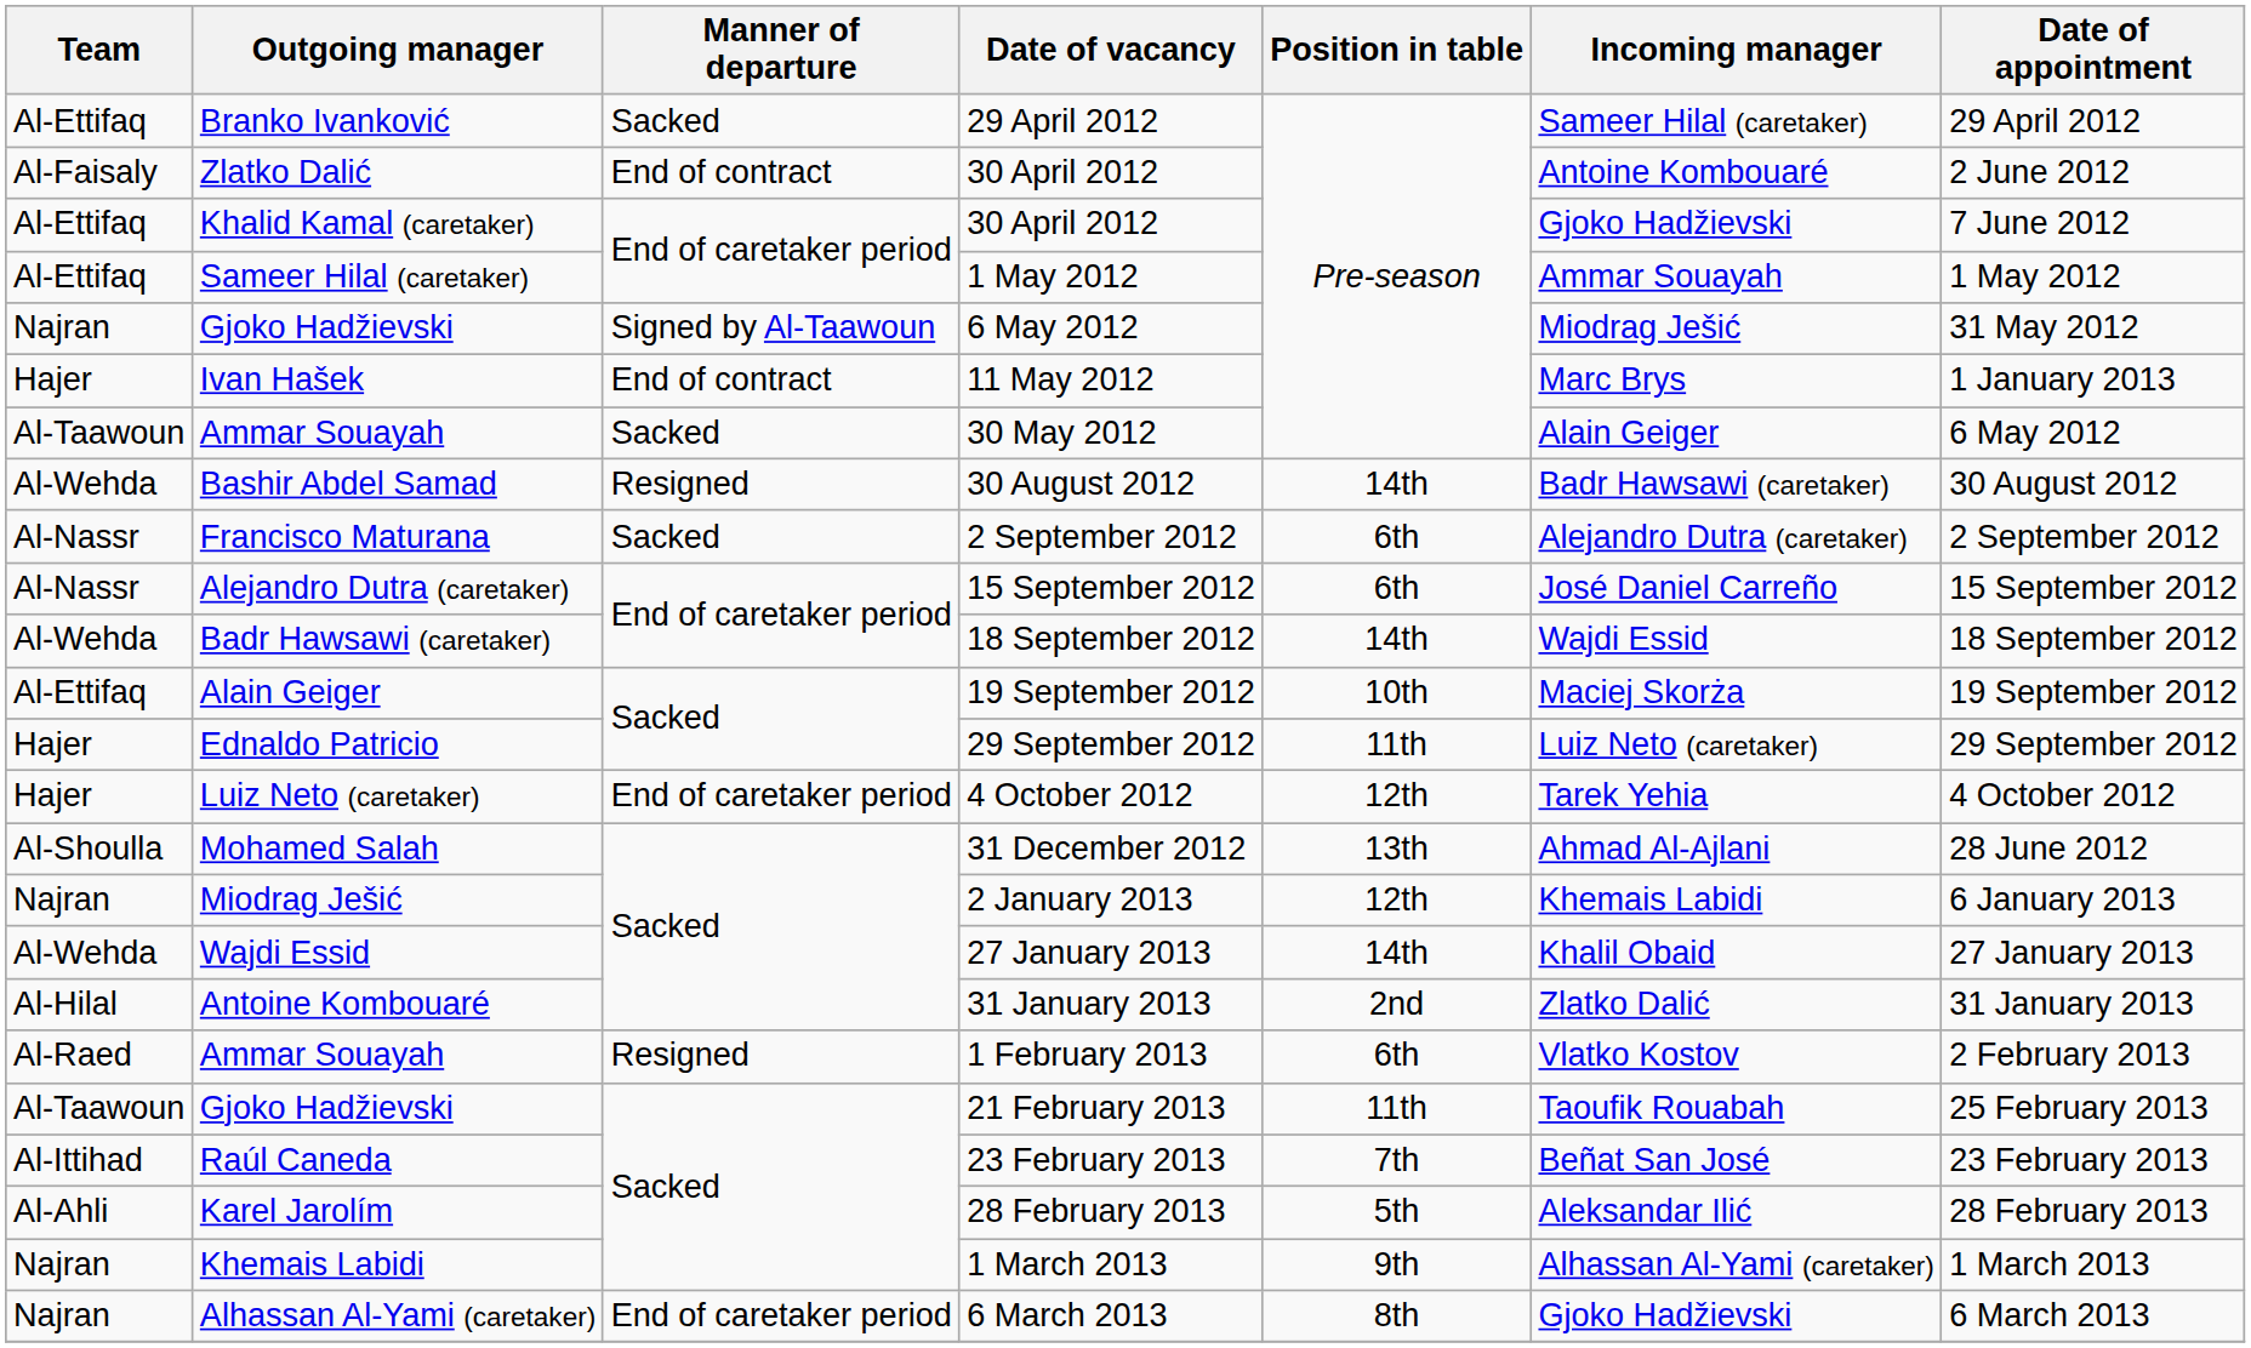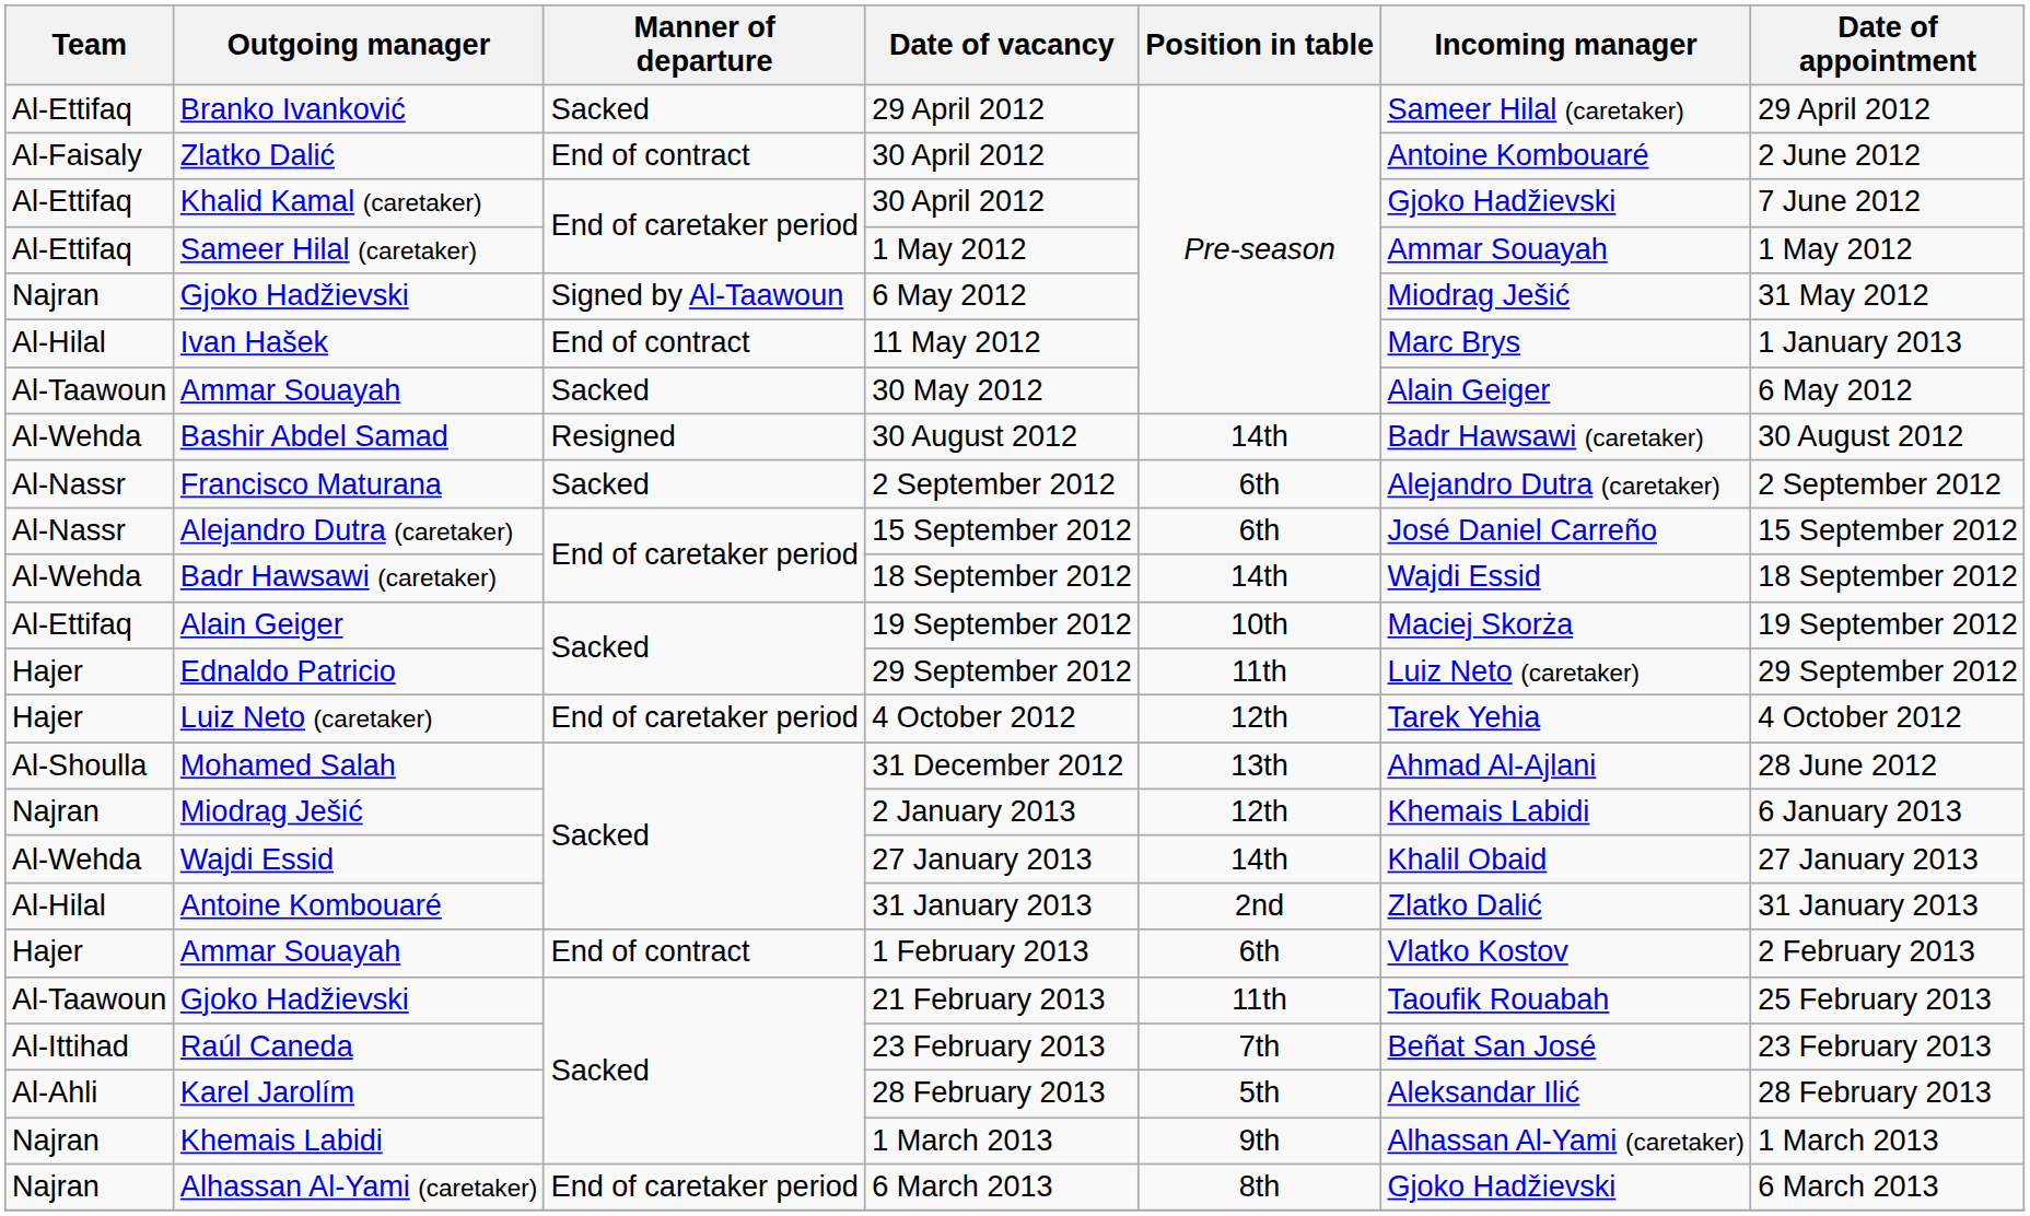 <table class="wikitable sortable">
 <tr>
 <th>Team</th>
 <th>Outgoing manager</th>
 <th>Manner of<br>departure</th>
 <th>Date of vacancy</th>
 <th>Position in table</th>
 <th>Incoming manager</th>
 <th>Date of<br>appointment</th>
 </tr>
 <tr>
 <td>Al-Ettifaq</td>
 <td> <a href='#'>Branko Ivanković</a></td>
 <td>Sacked</td>
 <td>29 April 2012</td>
 <td rowspan=7 align=center><em>Pre-season</em></td>
 <td> <a href='#'>Sameer Hilal</a> <small>(caretaker)</small></td>
 <td>29 April 2012</td>
 </tr>
 <tr>
 <td>Al-Faisaly</td>
 <td> <a href='#'>Zlatko Dalić</a></td>
 <td>End of contract</td>
 <td>30 April 2012</td>
 <td> <a href='#'>Antoine Kombouaré</a></td>
 <td>2 June 2012</td>
 </tr>
 <tr>
 <td>Al-Ettifaq</td>
 <td> <a href='#'>Khalid Kamal</a> <small>(caretaker)</small></td>
 <td rowspan=2>End of caretaker period</td>
 <td>30 April 2012</td>
 <td> <a href='#'>Gjoko Hadžievski</a></td>
 <td>7 June 2012</td>
 </tr>
 <tr>
 <td>Al-Ettifaq</td>
 <td> <a href='#'>Sameer Hilal</a> <small>(caretaker)</small></td>
 <td>1 May 2012</td>
 <td> <a href='#'>Ammar Souayah</a></td>
 <td>1 May 2012</td>
 </tr>
 <tr>
 <td>Najran</td>
 <td> <a href='#'>Gjoko Hadžievski</a></td>
 <td>Signed by <a href='#'>Al-Taawoun</a></td>
 <td>6 May 2012</td>
 <td> <a href='#'>Miodrag Ješić</a></td>
 <td>31 May 2012</td>
 </tr>
 <tr>
-<td>Hajer</td>
+<td>Al-Hilal</td>
 <td> <a href='#'>Ivan Hašek</a></td>
 <td>End of contract</td>
 <td>11 May 2012</td>
 <td> <a href='#'>Marc Brys</a></td>
 <td>1 January 2013</td>
 </tr>
 <tr>
 <td>Al-Taawoun</td>
 <td> <a href='#'>Ammar Souayah</a></td>
 <td>Sacked</td>
 <td>30 May 2012</td>
 <td> <a href='#'>Alain Geiger</a></td>
 <td>6 May 2012</td>
 </tr>
 <tr>
 <td>Al-Wehda</td>
 <td> <a href='#'>Bashir Abdel Samad</a></td>
 <td>Resigned</td>
 <td>30 August 2012</td>
 <td align=center>14th</td>
 <td> <a href='#'>Badr Hawsawi</a> <small>(caretaker)</small></td>
 <td>30 August 2012</td>
 </tr>
 <tr>
 <td>Al-Nassr</td>
 <td> <a href='#'>Francisco Maturana</a></td>
 <td>Sacked</td>
 <td>2 September 2012</td>
 <td align=center>6th</td>
 <td> <a href='#'>Alejandro Dutra</a> <small>(caretaker)</small></td>
 <td>2 September 2012</td>
 </tr>
 <tr>
 <td>Al-Nassr</td>
 <td> <a href='#'>Alejandro Dutra</a> <small>(caretaker)</small></td>
 <td rowspan=2>End of caretaker period</td>
 <td>15 September 2012</td>
 <td align=center>6th</td>
 <td> <a href='#'>José Daniel Carreño</a></td>
 <td>15 September 2012</td>
 </tr>
 <tr>
 <td>Al-Wehda</td>
 <td> <a href='#'>Badr Hawsawi</a> <small>(caretaker)</small></td>
 <td>18 September 2012</td>
 <td align=center>14th</td>
 <td> <a href='#'>Wajdi Essid</a></td>
 <td>18 September 2012</td>
 </tr>
 <tr>
 <td>Al-Ettifaq</td>
 <td> <a href='#'>Alain Geiger</a></td>
 <td rowspan=2>Sacked</td>
 <td>19 September 2012</td>
 <td align=center>10th</td>
 <td> <a href='#'>Maciej Skorża</a></td>
 <td>19 September 2012</td>
 </tr>
 <tr>
 <td>Hajer</td>
 <td> <a href='#'>Ednaldo Patricio</a></td>
 <td>29 September 2012</td>
 <td align=center>11th</td>
 <td> <a href='#'>Luiz Neto</a> <small>(caretaker)</small></td>
 <td>29 September 2012</td>
 </tr>
 <tr>
 <td>Hajer</td>
 <td> <a href='#'>Luiz Neto</a> <small>(caretaker)</small></td>
 <td>End of caretaker period</td>
 <td>4 October 2012</td>
 <td align=center>12th</td>
 <td> <a href='#'>Tarek Yehia</a></td>
 <td>4 October 2012</td>
 </tr>
 <tr>
 <td>Al-Shoulla</td>
 <td> <a href='#'>Mohamed Salah</a></td>
 <td rowspan=4>Sacked</td>
 <td>31 December 2012</td>
 <td align=center>13th</td>
 <td> <a href='#'>Ahmad Al-Ajlani</a></td>
 <td>28 June 2012</td>
 </tr>
 <tr>
 <td>Najran</td>
 <td> <a href='#'>Miodrag Ješić</a></td>
 <td>2 January 2013</td>
 <td align=center>12th</td>
 <td> <a href='#'>Khemais Labidi</a></td>
 <td>6 January 2013</td>
 </tr>
 <tr>
 <td>Al-Wehda</td>
 <td> <a href='#'>Wajdi Essid</a></td>
 <td>27 January 2013</td>
 <td align=center>14th</td>
 <td> <a href='#'>Khalil Obaid</a></td>
 <td>27 January 2013</td>
 </tr>
 <tr>
 <td>Al-Hilal</td>
 <td> <a href='#'>Antoine Kombouaré</a></td>
 <td>31 January 2013</td>
 <td align=center>2nd</td>
 <td> <a href='#'>Zlatko Dalić</a></td>
 <td>31 January 2013</td>
 </tr>
 <tr>
-<td>Al-Raed</td>
+<td>Hajer</td>
 <td> <a href='#'>Ammar Souayah</a></td>
-<td>Resigned</td>
+<td>End of contract</td>
 <td>1 February 2013</td>
 <td align=center>6th</td>
 <td> <a href='#'>Vlatko Kostov</a></td>
 <td>2 February 2013</td>
 </tr>
 <tr>
 <td>Al-Taawoun</td>
 <td> <a href='#'>Gjoko Hadžievski</a></td>
 <td rowspan=4>Sacked</td>
 <td>21 February 2013</td>
 <td align=center>11th</td>
 <td> <a href='#'>Taoufik Rouabah</a></td>
 <td>25 February 2013</td>
 </tr>
 <tr>
 <td>Al-Ittihad</td>
 <td> <a href='#'>Raúl Caneda</a></td>
 <td>23 February 2013</td>
 <td align=center>7th</td>
 <td> <a href='#'>Beñat San José</a></td>
 <td>23 February 2013</td>
 </tr>
 <tr>
 <td>Al-Ahli</td>
 <td> <a href='#'>Karel Jarolím</a></td>
 <td>28 February 2013</td>
 <td align=center>5th</td>
 <td> <a href='#'>Aleksandar Ilić</a></td>
 <td>28 February 2013</td>
 </tr>
 <tr>
 <td>Najran</td>
 <td> <a href='#'>Khemais Labidi</a></td>
 <td>1 March 2013</td>
 <td align=center>9th</td>
 <td> <a href='#'>Alhassan Al-Yami</a> <small>(caretaker)</small></td>
 <td>1 March 2013</td>
 </tr>
 <tr>
 <td>Najran</td>
 <td> <a href='#'>Alhassan Al-Yami</a> <small>(caretaker)</small></td>
 <td>End of caretaker period</td>
 <td>6 March 2013</td>
 <td align=center>8th</td>
 <td> <a href='#'>Gjoko Hadžievski</a></td>
 <td>6 March 2013</td>
 </tr>
 <tr>
 </tr>
 </table>
